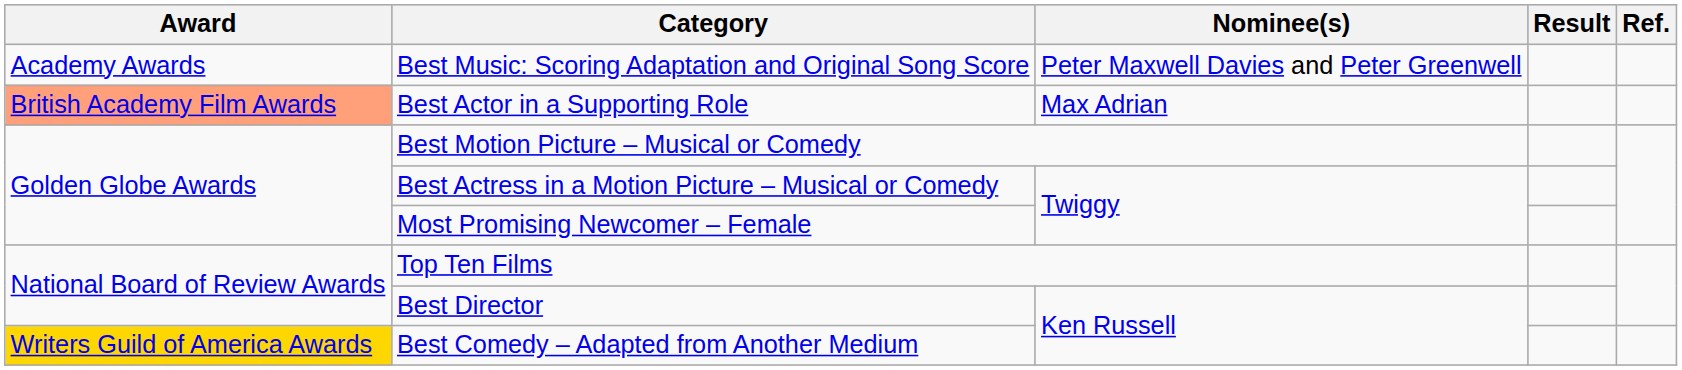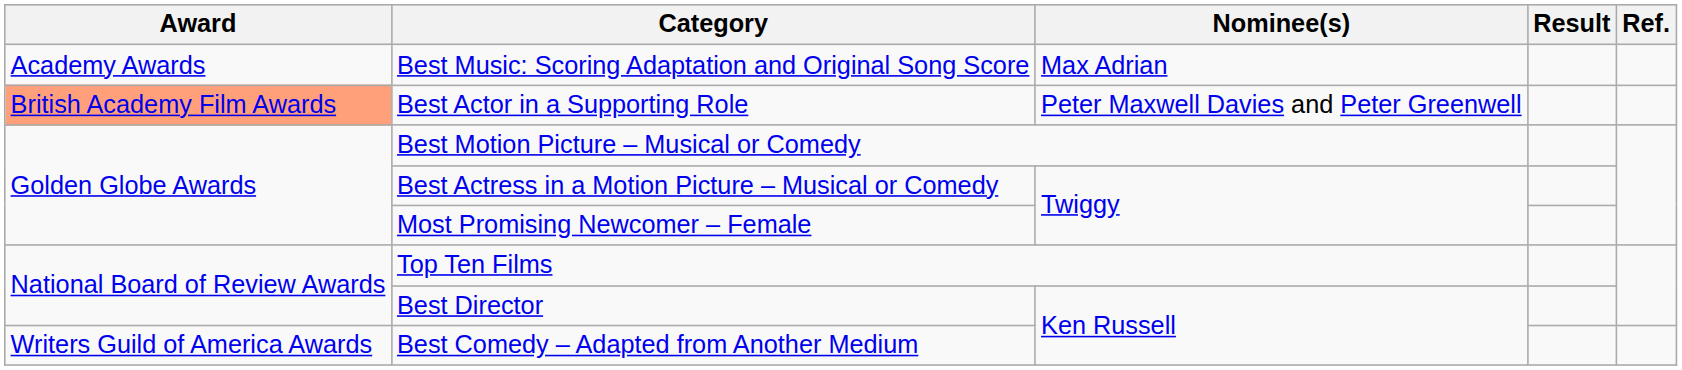 <table class="wikitable plainrowheaders">
 <tr>
 <th>Award</th>
 <th>Category</th>
 <th>Nominee(s)</th>
 <th>Result</th>
 <th>Ref.</th>
 </tr>
 <tr>
 <td><a href='#'>Academy Awards</a></td>
 <td><a href='#'>Best Music: Scoring Adaptation and Original Song Score</a></td>
-<td><a href='#'>Peter Maxwell Davies</a> and <a href='#'>Peter Greenwell</a></td>
+<td><a href='#'>Max Adrian</a></td>
 <td></td>
 <td align="center"></td>
 </tr>
 <tr>
 <td style="background: lightsalmon;"><a href='#'>British Academy Film Awards</a></td>
 <td><a href='#'>Best Actor in a Supporting Role</a></td>
-<td><a href='#'>Max Adrian</a></td>
+<td><a href='#'>Peter Maxwell Davies</a> and <a href='#'>Peter Greenwell</a></td>
 <td></td>
 <td align="center"></td>
 </tr>
 <tr>
 <td rowspan="3"><a href='#'>Golden Globe Awards</a></td>
 <td colspan="2"><a href='#'>Best Motion Picture – Musical or Comedy</a></td>
 <td></td>
 <td align="center" rowspan="3"></td>
 </tr>
 <tr>
 <td><a href='#'>Best Actress in a Motion Picture – Musical or Comedy</a></td>
 <td rowspan="2"><a href='#'>Twiggy</a></td>
 <td></td>
 </tr>
 <tr>
 <td><a href='#'>Most Promising Newcomer – Female</a></td>
 <td></td>
 </tr>
 <tr>
 <td rowspan="2"><a href='#'>National Board of Review Awards</a></td>
 <td colspan="2"><a href='#'>Top Ten Films</a></td>
 <td></td>
 <td align="center" rowspan="2"></td>
 </tr>
 <tr>
 <td><a href='#'>Best Director</a></td>
 <td rowspan="2"><a href='#'>Ken Russell</a></td>
 <td></td>
 </tr>
 <tr>
-<td style="background: gold;"><a href='#'>Writers Guild of America Awards</a></td>
+<td><a href='#'>Writers Guild of America Awards</a></td>
 <td><a href='#'>Best Comedy – Adapted from Another Medium</a></td>
 <td></td>
 <td align="center"></td>
 </tr>
 </table>
